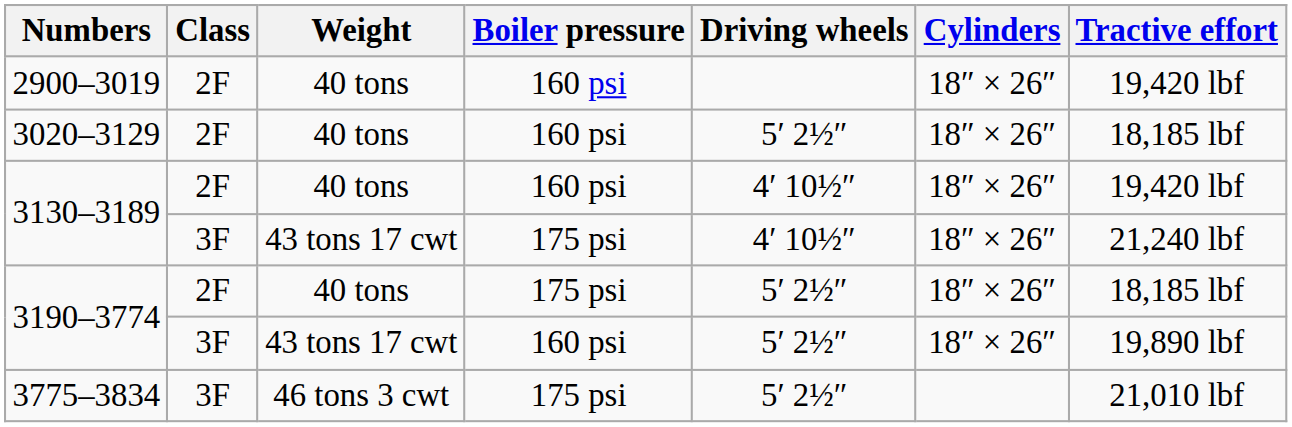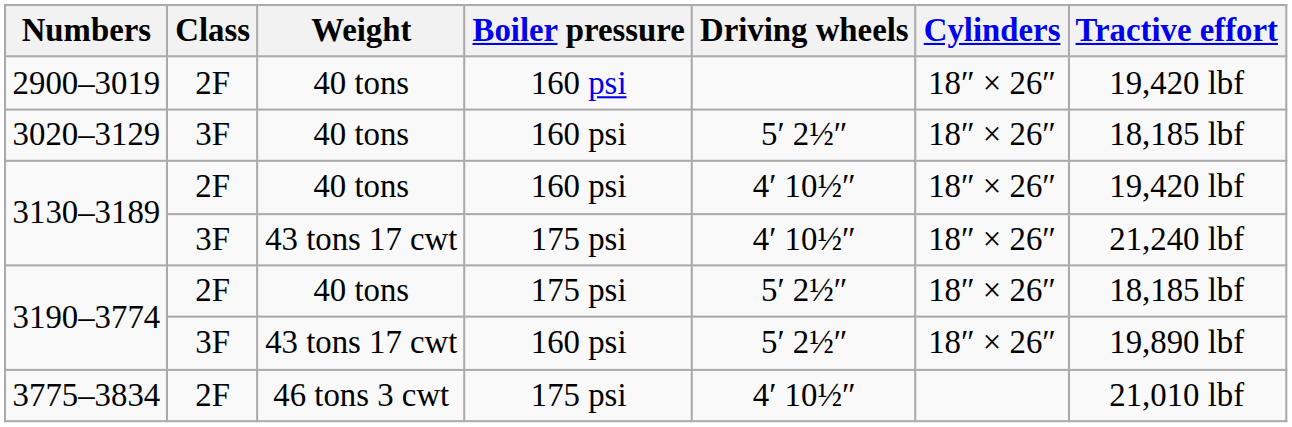 <table class="wikitable" style=text-align:center>
 <tr>
 <th>Numbers</th>
 <th>Class</th>
 <th>Weight</th>
 <th><a href='#'>Boiler</a> pressure</th>
 <th>Driving wheels</th>
 <th><a href='#'>Cylinders</a></th>
 <th><a href='#'>Tractive effort</a></th>
 </tr>
 <tr>
 <td>2900–3019</td>
 <td>2F</td>
 <td>40 tons</td>
 <td>160 <a href='#'>psi</a></td>
 <td></td>
 <td>18″ × 26″</td>
 <td>19,420 lbf</td>
 </tr>
 <tr>
 <td>3020–3129</td>
-<td>2F</td>
+<td>3F</td>
 <td>40 tons</td>
 <td>160 psi</td>
 <td>5′ 2½″</td>
 <td>18″ × 26″</td>
 <td>18,185 lbf</td>
 </tr>
 <tr>
 <td rowspan=2>3130–3189</td>
 <td>2F</td>
 <td>40 tons</td>
 <td>160 psi</td>
 <td>4′ 10½″</td>
 <td>18″ × 26″</td>
 <td>19,420 lbf</td>
 </tr>
 <tr>
 <td>3F</td>
 <td>43 tons 17 cwt</td>
 <td>175 psi</td>
 <td>4′ 10½″</td>
 <td>18″ × 26″</td>
 <td>21,240 lbf</td>
 </tr>
 <tr>
 <td rowspan=2>3190–3774</td>
 <td>2F</td>
 <td>40 tons</td>
 <td>175 psi</td>
 <td>5′ 2½″</td>
 <td>18″ × 26″</td>
 <td>18,185 lbf</td>
 </tr>
 <tr>
 <td>3F</td>
 <td>43 tons 17 cwt</td>
 <td>160 psi</td>
 <td>5′ 2½″</td>
 <td>18″ × 26″</td>
 <td>19,890 lbf</td>
 </tr>
 <tr>
 <td>3775–3834</td>
-<td>3F</td>
+<td>2F</td>
 <td>46 tons 3 cwt</td>
 <td>175 psi</td>
-<td>5′ 2½″</td>
+<td>4′ 10½″</td>
 <td></td>
 <td>21,010 lbf</td>
 </tr>
 </table>
